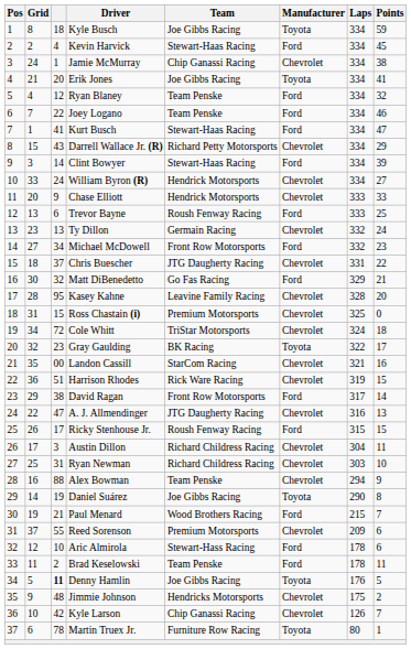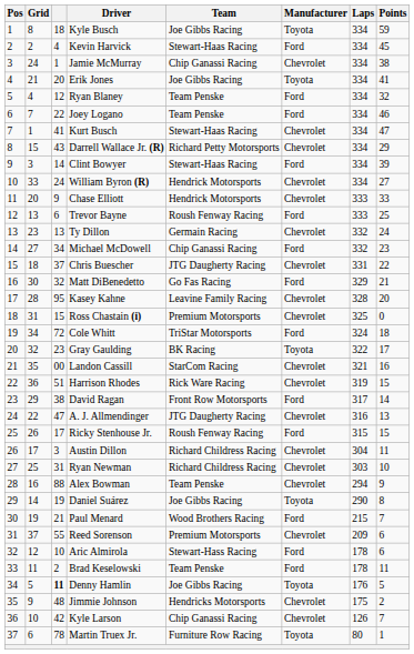 <table class="wikitable" style="font-size:98%">
 <tr>
 <th>Pos</th>
 <th>Grid</th>
 <th></th>
 <th>Driver</th>
 <th>Team</th>
 <th>Manufacturer</th>
 <th>Laps</th>
 <th>Points</th>
 </tr>
 <tr>
 <td>1</td>
 <td>8</td>
 <td>18</td>
 <td>Kyle Busch</td>
 <td>Joe Gibbs Racing</td>
 <td>Toyota</td>
 <td>334</td>
 <td>59</td>
 </tr>
 <tr>
 <td>2</td>
 <td>2</td>
 <td>4</td>
 <td>Kevin Harvick</td>
 <td>Stewart-Haas Racing</td>
 <td>Ford</td>
 <td>334</td>
 <td>45</td>
 </tr>
 <tr>
 <td>3</td>
 <td>24</td>
 <td>1</td>
 <td>Jamie McMurray</td>
 <td>Chip Ganassi Racing</td>
 <td>Chevrolet</td>
 <td>334</td>
 <td>38</td>
 </tr>
 <tr>
 <td>4</td>
 <td>21</td>
 <td>20</td>
 <td>Erik Jones</td>
 <td>Joe Gibbs Racing</td>
 <td>Toyota</td>
 <td>334</td>
 <td>41</td>
 </tr>
 <tr>
 <td>5</td>
 <td>4</td>
 <td>12</td>
 <td>Ryan Blaney</td>
 <td>Team Penske</td>
 <td>Ford</td>
 <td>334</td>
 <td>32</td>
 </tr>
 <tr>
 <td>6</td>
 <td>7</td>
 <td>22</td>
 <td>Joey Logano</td>
 <td>Team Penske</td>
 <td>Ford</td>
 <td>334</td>
 <td>46</td>
 </tr>
 <tr>
 <td>7</td>
 <td>1</td>
 <td>41</td>
 <td>Kurt Busch</td>
 <td>Stewart-Haas Racing</td>
-<td>Ford</td>
+<td>Chevrolet</td>
 <td>334</td>
 <td>47</td>
 </tr>
 <tr>
 <td>8</td>
 <td>15</td>
 <td>43</td>
 <td>Darrell Wallace Jr. <strong>(R)</strong></td>
 <td>Richard Petty Motorsports</td>
 <td>Chevrolet</td>
 <td>334</td>
 <td>29</td>
 </tr>
 <tr>
 <td>9</td>
 <td>3</td>
 <td>14</td>
 <td>Clint Bowyer</td>
 <td>Stewart-Haas Racing</td>
 <td>Ford</td>
 <td>334</td>
 <td>39</td>
 </tr>
 <tr>
 <td>10</td>
 <td>33</td>
 <td>24</td>
 <td>William Byron <strong>(R)</strong></td>
 <td>Hendrick Motorsports</td>
 <td>Chevrolet</td>
 <td>334</td>
 <td>27</td>
 </tr>
 <tr>
 <td>11</td>
 <td>20</td>
 <td>9</td>
 <td>Chase Elliott</td>
 <td>Hendrick Motorsports</td>
 <td>Chevrolet</td>
 <td>333</td>
 <td>33</td>
 </tr>
 <tr>
 <td>12</td>
 <td>13</td>
 <td>6</td>
 <td>Trevor Bayne</td>
 <td>Roush Fenway Racing</td>
 <td>Ford</td>
 <td>333</td>
 <td>25</td>
 </tr>
 <tr>
 <td>13</td>
 <td>23</td>
 <td>13</td>
 <td>Ty Dillon</td>
 <td>Germain Racing</td>
 <td>Chevrolet</td>
 <td>332</td>
 <td>24</td>
 </tr>
 <tr>
 <td>14</td>
 <td>27</td>
 <td>34</td>
 <td>Michael McDowell</td>
-<td>Front Row Motorsports</td>
+<td>Chip Ganassi Racing</td>
 <td>Ford</td>
 <td>332</td>
 <td>23</td>
 </tr>
 <tr>
 <td>15</td>
 <td>18</td>
 <td>37</td>
 <td>Chris Buescher</td>
 <td>JTG Daugherty Racing</td>
 <td>Chevrolet</td>
 <td>331</td>
 <td>22</td>
 </tr>
 <tr>
 <td>16</td>
 <td>30</td>
 <td>32</td>
 <td>Matt DiBenedetto</td>
 <td>Go Fas Racing</td>
 <td>Ford</td>
 <td>329</td>
 <td>21</td>
 </tr>
 <tr>
 <td>17</td>
 <td>28</td>
 <td>95</td>
 <td>Kasey Kahne</td>
 <td>Leavine Family Racing</td>
 <td>Chevrolet</td>
 <td>328</td>
 <td>20</td>
 </tr>
 <tr>
 <td>18</td>
 <td>31</td>
 <td>15</td>
 <td>Ross Chastain <strong>(i)</strong></td>
 <td>Premium Motorsports</td>
 <td>Chevrolet</td>
 <td>325</td>
 <td>0</td>
 </tr>
 <tr>
 <td>19</td>
 <td>34</td>
 <td>72</td>
 <td>Cole Whitt</td>
 <td>TriStar Motorsports</td>
-<td>Chevrolet</td>
+<td>Ford</td>
 <td>324</td>
 <td>18</td>
 </tr>
 <tr>
 <td>20</td>
 <td>32</td>
 <td>23</td>
 <td>Gray Gaulding</td>
 <td>BK Racing</td>
 <td>Toyota</td>
 <td>322</td>
 <td>17</td>
 </tr>
 <tr>
 <td>21</td>
 <td>35</td>
 <td>00</td>
 <td>Landon Cassill</td>
 <td>StarCom Racing</td>
 <td>Chevrolet</td>
 <td>321</td>
 <td>16</td>
 </tr>
 <tr>
 <td>22</td>
 <td>36</td>
 <td>51</td>
 <td>Harrison Rhodes</td>
 <td>Rick Ware Racing</td>
 <td>Chevrolet</td>
 <td>319</td>
 <td>15</td>
 </tr>
 <tr>
 <td>23</td>
 <td>29</td>
 <td>38</td>
 <td>David Ragan</td>
 <td>Front Row Motorsports</td>
 <td>Ford</td>
 <td>317</td>
 <td>14</td>
 </tr>
 <tr>
 <td>24</td>
 <td>22</td>
 <td>47</td>
 <td>A. J. Allmendinger</td>
 <td>JTG Daugherty Racing</td>
 <td>Chevrolet</td>
 <td>316</td>
 <td>13</td>
 </tr>
 <tr>
 <td>25</td>
 <td>26</td>
 <td>17</td>
 <td>Ricky Stenhouse Jr.</td>
 <td>Roush Fenway Racing</td>
 <td>Ford</td>
 <td>315</td>
 <td>15</td>
 </tr>
 <tr>
 <td>26</td>
 <td>17</td>
 <td>3</td>
 <td>Austin Dillon</td>
 <td>Richard Childress Racing</td>
 <td>Chevrolet</td>
 <td>304</td>
 <td>11</td>
 </tr>
 <tr>
 <td>27</td>
 <td>25</td>
 <td>31</td>
 <td>Ryan Newman</td>
 <td>Richard Childress Racing</td>
 <td>Chevrolet</td>
 <td>303</td>
 <td>10</td>
 </tr>
 <tr>
 <td>28</td>
 <td>16</td>
 <td>88</td>
 <td>Alex Bowman</td>
 <td>Team Penske</td>
 <td>Chevrolet</td>
 <td>294</td>
 <td>9</td>
 </tr>
 <tr>
 <td>29</td>
 <td>14</td>
 <td>19</td>
 <td>Daniel Suárez</td>
 <td>Joe Gibbs Racing</td>
 <td>Toyota</td>
 <td>290</td>
 <td>8</td>
 </tr>
 <tr>
 <td>30</td>
 <td>19</td>
 <td>21</td>
 <td>Paul Menard</td>
 <td>Wood Brothers Racing</td>
 <td>Ford</td>
 <td>215</td>
 <td>7</td>
 </tr>
 <tr>
 <td>31</td>
 <td>37</td>
 <td>55</td>
 <td>Reed Sorenson</td>
 <td>Premium Motorsports</td>
 <td>Chevrolet</td>
 <td>209</td>
 <td>6</td>
 </tr>
 <tr>
 <td>32</td>
 <td>12</td>
 <td>10</td>
 <td>Aric Almirola</td>
 <td>Stewart-Hass Racing</td>
 <td>Ford</td>
 <td>178</td>
 <td>6</td>
 </tr>
 <tr>
 <td>33</td>
 <td>11</td>
 <td>2</td>
 <td>Brad Keselowski</td>
 <td>Team Penske</td>
 <td>Ford</td>
 <td>178</td>
 <td>11</td>
 </tr>
 <tr>
 <td>34</td>
 <td>5</td>
 <td><strong>11</strong></td>
 <td>Denny Hamlin</td>
 <td>Joe Gibbs Racing</td>
 <td>Toyota</td>
 <td>176</td>
 <td>5</td>
 </tr>
 <tr>
 <td>35</td>
 <td>9</td>
 <td>48</td>
 <td>Jimmie Johnson</td>
 <td>Hendricks Motorsports</td>
 <td>Chevrolet</td>
 <td>175</td>
 <td>2</td>
 </tr>
 <tr>
 <td>36</td>
 <td>10</td>
 <td>42</td>
 <td>Kyle Larson</td>
 <td>Chip Ganassi Racing</td>
 <td>Chevrolet</td>
 <td>126</td>
 <td>7</td>
 </tr>
 <tr>
 <td>37</td>
 <td>6</td>
 <td>78</td>
 <td>Martin Truex Jr.</td>
 <td>Furniture Row Racing</td>
 <td>Toyota</td>
 <td>80</td>
 <td>1</td>
 </tr>
 <tr>
 <th colspan="8"></th>
 </tr>
 </table>
